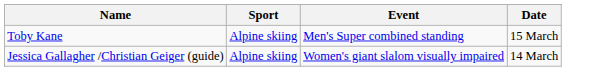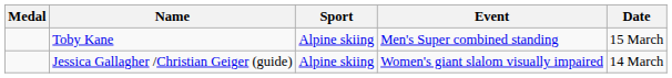 <table class="wikitable sortable" style="font-size:90%">
 <tr>
+<th>Medal</th>
 <th>Name</th>
 <th>Sport</th>
 <th>Event</th>
 <th>Date</th>
 </tr>
 <tr>
+<td></td>
 <td><a href='#'>Toby Kane</a></td>
 <td><a href='#'>Alpine skiing</a></td>
 <td><a href='#'>Men's Super combined standing</a></td>
 <td>15 March</td>
 </tr>
 <tr>
+<td></td>
 <td><a href='#'>Jessica Gallagher</a> /<a href='#'>Christian Geiger</a> (guide)</td>
 <td><a href='#'>Alpine skiing</a></td>
 <td><a href='#'>Women's giant slalom visually impaired</a></td>
 <td>14 March</td>
 </tr>
 </table>
